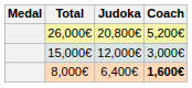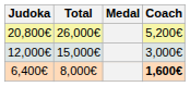 <table class=wikitable style="text-align:center;">
 <tr>
+<th>Judoka</th>
+<th>Total</th>
 <th>Medal</th>
-<th>Total</th>
-<th>Judoka</th>
 <th>Coach</th>
 </tr>
 <tr bgcolor=F7F6A8>
+<td>20,800€</td>
+<td>26,000€</td>
 <th></th>
-<td>26,000€</td>
-<td>20,800€</td>
 <td>5,200€</td>
 </tr>
 <tr bgcolor=DCE5E5>
+<td>12,000€</td>
+<td>15,000€</td>
 <th></th>
-<td>15,000€</td>
-<td>12,000€</td>
 <td>3,000€</td>
 </tr>
 <tr bgcolor=FFDAB9>
+<td>6,400€</td>
+<td>8,000€</td>
 <th></th>
-<td>8,000€</td>
-<td>6,400€</td>
 <td><strong>1,600€</strong></td>
 </tr>
 </table>
